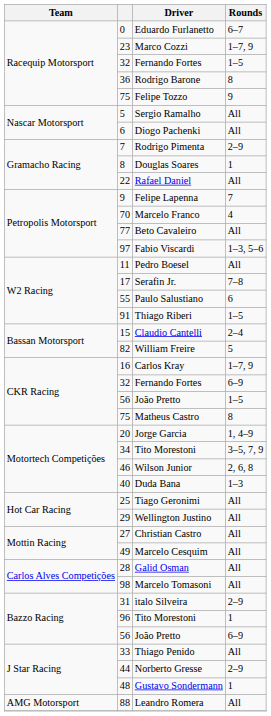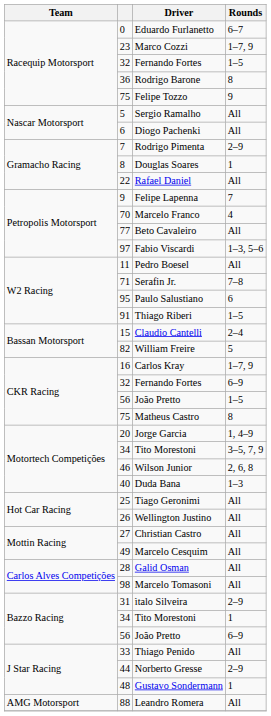 <table class="wikitable" style="font-size: 85%;">
 <tr>
 <th>Team</th>
 <th></th>
 <th>Driver</th>
 <th>Rounds</th>
 </tr>
 <tr>
 <td rowspan=5>Racequip Motorsport</td>
 <td>0</td>
 <td>Eduardo Furlanetto</td>
 <td>6–7</td>
 </tr>
 <tr>
 <td>23</td>
 <td>Marco Cozzi</td>
 <td>1–7, 9</td>
 </tr>
 <tr>
 <td>32</td>
 <td>Fernando Fortes</td>
 <td>1–5</td>
 </tr>
 <tr>
 <td>36</td>
 <td>Rodrigo Barone</td>
 <td>8</td>
 </tr>
 <tr>
 <td>75</td>
 <td>Felipe Tozzo</td>
 <td>9</td>
 </tr>
 <tr>
 <td rowspan=2>Nascar Motorsport</td>
 <td>5</td>
 <td>Sergio Ramalho</td>
 <td>All</td>
 </tr>
 <tr>
 <td>6</td>
 <td>Diogo Pachenki</td>
 <td>All</td>
 </tr>
 <tr>
 <td rowspan=3>Gramacho Racing</td>
 <td>7</td>
 <td>Rodrigo Pimenta</td>
 <td>2–9</td>
 </tr>
 <tr>
 <td>8</td>
 <td>Douglas Soares</td>
 <td>1</td>
 </tr>
 <tr>
 <td>22</td>
 <td><a href='#'>Rafael Daniel</a></td>
 <td>All</td>
 </tr>
 <tr>
 <td rowspan=4>Petropolis Motorsport</td>
 <td>9</td>
 <td>Felipe Lapenna</td>
 <td>7</td>
 </tr>
 <tr>
 <td>70</td>
 <td>Marcelo Franco</td>
 <td>4</td>
 </tr>
 <tr>
 <td>77</td>
 <td>Beto Cavaleiro</td>
 <td>All</td>
 </tr>
 <tr>
 <td>97</td>
 <td>Fabio Viscardi</td>
 <td>1–3, 5–6</td>
 </tr>
 <tr>
 <td rowspan=4>W2 Racing</td>
 <td>11</td>
 <td>Pedro Boesel</td>
 <td>All</td>
 </tr>
 <tr>
-<td>17</td>
+<td>71</td>
 <td>Serafin Jr.</td>
 <td>7–8</td>
 </tr>
 <tr>
-<td>55</td>
+<td>95</td>
 <td>Paulo Salustiano</td>
 <td>6</td>
 </tr>
 <tr>
 <td>91</td>
 <td>Thiago Riberi</td>
 <td>1–5</td>
 </tr>
 <tr>
 <td rowspan=2>Bassan Motorsport</td>
 <td>15</td>
 <td><a href='#'>Claudio Cantelli</a></td>
 <td>2–4</td>
 </tr>
 <tr>
 <td>82</td>
 <td>William Freire</td>
 <td>5</td>
 </tr>
 <tr>
 <td rowspan=4>CKR Racing</td>
 <td>16</td>
 <td>Carlos Kray</td>
 <td>1–7, 9</td>
 </tr>
 <tr>
 <td>32</td>
 <td>Fernando Fortes</td>
 <td>6–9</td>
 </tr>
 <tr>
 <td>56</td>
 <td>João Pretto</td>
 <td>1–5</td>
 </tr>
 <tr>
 <td>75</td>
 <td>Matheus Castro</td>
 <td>8</td>
 </tr>
 <tr>
 <td rowspan=4>Motortech Competições</td>
 <td>20</td>
 <td>Jorge Garcia</td>
 <td>1, 4–9</td>
 </tr>
 <tr>
 <td>34</td>
 <td>Tito Morestoni</td>
 <td>3–5, 7, 9</td>
 </tr>
 <tr>
 <td>46</td>
 <td>Wilson Junior</td>
 <td>2, 6, 8</td>
 </tr>
 <tr>
 <td>40</td>
 <td>Duda Bana</td>
 <td>1–3</td>
 </tr>
 <tr>
 <td rowspan=2>Hot Car Racing</td>
 <td>25</td>
 <td>Tiago Geronimi</td>
 <td>All</td>
 </tr>
 <tr>
-<td>29</td>
+<td>26</td>
 <td>Wellington Justino</td>
 <td>All</td>
 </tr>
 <tr>
 <td rowspan=2>Mottin Racing</td>
 <td>27</td>
 <td>Christian Castro</td>
 <td>All</td>
 </tr>
 <tr>
 <td>49</td>
 <td>Marcelo Cesquim</td>
 <td>All</td>
 </tr>
 <tr>
 <td rowspan=2><a href='#'>Carlos Alves Competições</a></td>
 <td>28</td>
 <td><a href='#'>Galid Osman</a></td>
 <td>All</td>
 </tr>
 <tr>
 <td>98</td>
 <td>Marcelo Tomasoni</td>
 <td>All</td>
 </tr>
 <tr>
 <td rowspan=3>Bazzo Racing</td>
 <td>31</td>
 <td>ìtalo Silveira</td>
 <td>2–9</td>
 </tr>
 <tr>
-<td>96</td>
+<td>34</td>
 <td>Tito Morestoni</td>
 <td>1</td>
 </tr>
 <tr>
 <td>56</td>
 <td>João Pretto</td>
 <td>6–9</td>
 </tr>
 <tr>
 <td rowspan=3>J Star Racing</td>
 <td>33</td>
 <td>Thiago Penido</td>
 <td>All</td>
 </tr>
 <tr>
 <td>44</td>
 <td>Norberto Gresse</td>
 <td>2–9</td>
 </tr>
 <tr>
 <td>48</td>
 <td><a href='#'>Gustavo Sondermann</a></td>
 <td>1</td>
 </tr>
 <tr>
 <td>AMG Motorsport</td>
 <td>88</td>
 <td>Leandro Romera</td>
 <td>All</td>
 </tr>
 <tr>
 </tr>
 </table>
